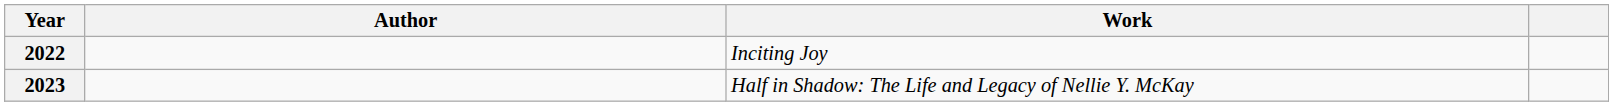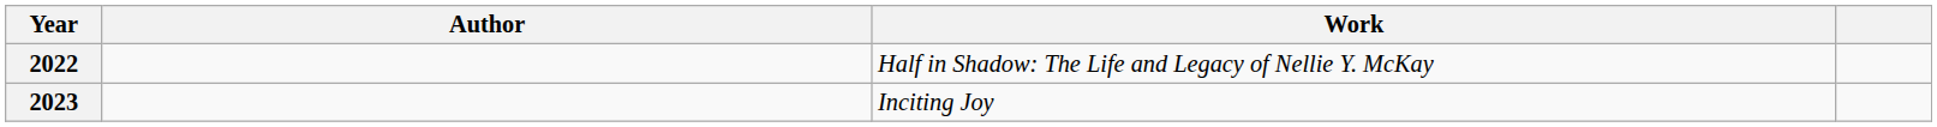 <table class="wikitable sortable mw-collapsible" style="width:100%">
 <tr>
 <th scope="col" width=5%>Year</th>
 <th scope="col" width=40%>Author</th>
 <th scope="col" width=50%>Work</th>
 <th scope="col" width=5%></th>
 </tr>
 <tr>
 <th>2022</th>
 <td></td>
-<td><em>Inciting Joy</em></td>
+<td><em>Half in Shadow: The Life and Legacy of Nellie Y. McKay</em></td>
 <td></td>
 </tr>
 <tr>
 <th>2023</th>
 <td></td>
-<td><em>Half in Shadow: The Life and Legacy of Nellie Y. McKay</em></td>
+<td><em>Inciting Joy</em></td>
 <td></td>
 </tr>
 </table>
